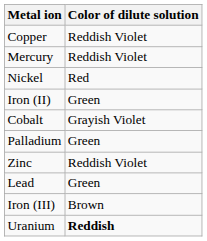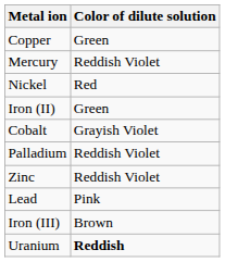 <table class="wikitable">
 <tr>
 <th><strong>Metal ion</strong></th>
 <th><strong>Color of dilute solution</strong></th>
 </tr>
 <tr>
 <td>Copper</td>
-<td>Reddish Violet</td>
+<td>Green</td>
 </tr>
 <tr>
 <td>Mercury</td>
 <td>Reddish Violet</td>
 </tr>
 <tr>
 <td>Nickel</td>
 <td>Red</td>
 </tr>
 <tr>
 <td>Iron (II)</td>
 <td>Green</td>
 </tr>
 <tr>
 <td>Cobalt</td>
 <td>Grayish Violet</td>
 </tr>
 <tr>
 <td>Palladium</td>
-<td>Green</td>
+<td>Reddish Violet</td>
 </tr>
 <tr>
 <td>Zinc</td>
 <td>Reddish Violet</td>
 </tr>
 <tr>
 <td>Lead</td>
-<td>Green</td>
+<td>Pink</td>
 </tr>
 <tr>
 <td>Iron (III)</td>
 <td>Brown</td>
 </tr>
 <tr>
 <td>Uranium</td>
 <td><strong>Reddish</strong></td>
 </tr>
 </table>
